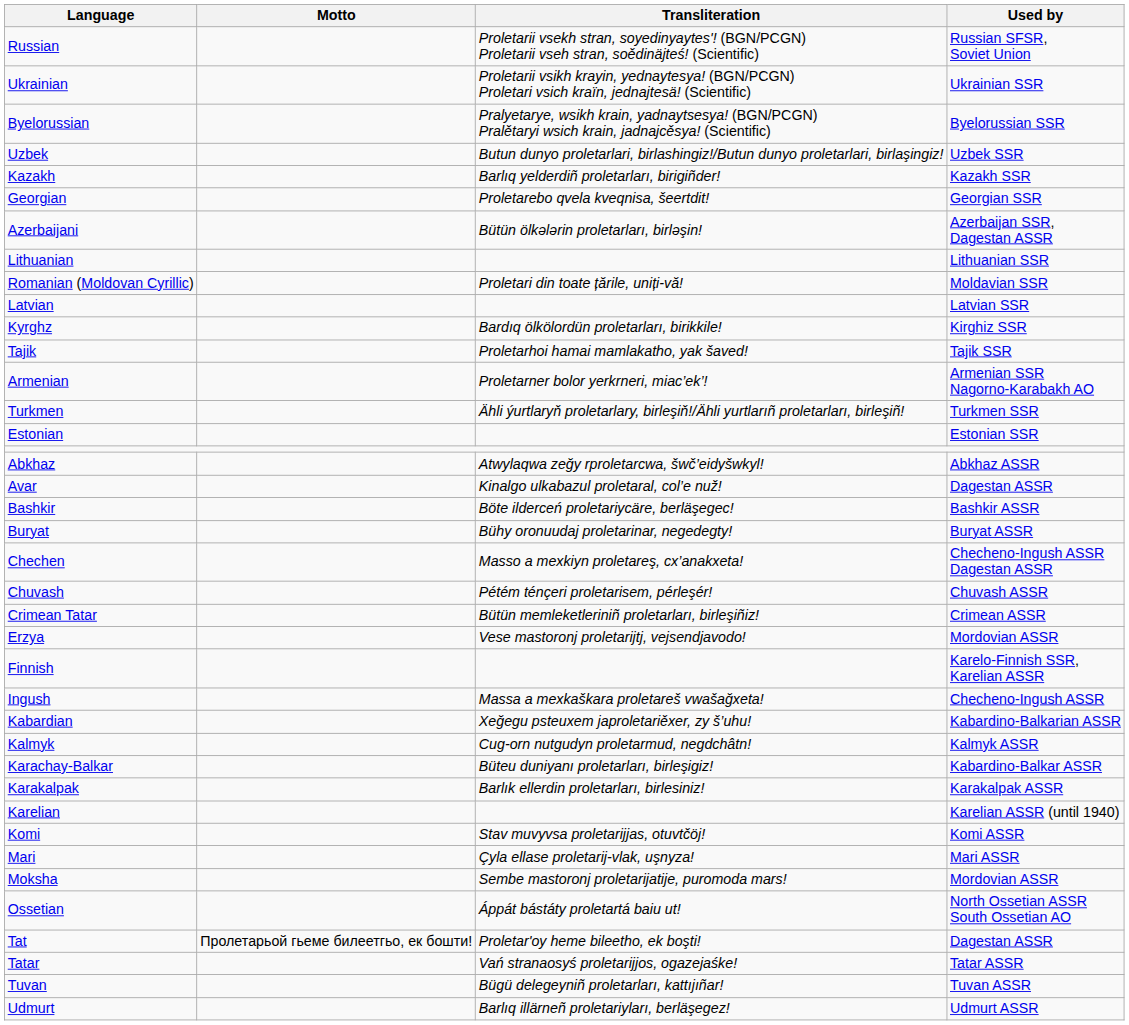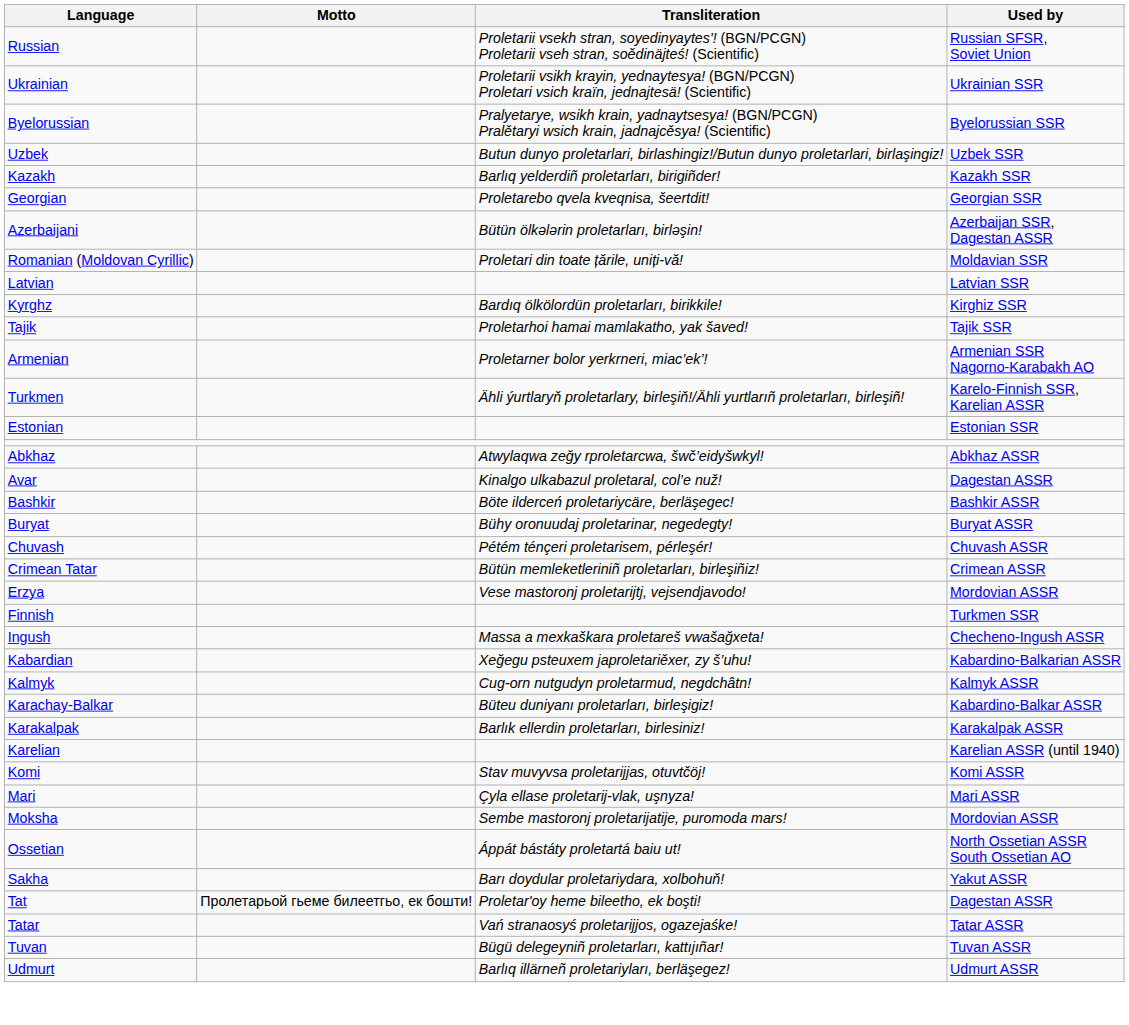 <table class="wikitable collapsible">
 <tr>
 <th>Language</th>
 <th>Motto</th>
 <th>Transliteration</th>
 <th>Used by</th>
 </tr>
 <tr>
 <td><a href='#'>Russian</a></td>
 <td></td>
 <td><em>Proletarii vsekh stran, soyedinyaytes'!</em> (BGN/PCGN)<br><em>Proletarii vseh stran, soědinäjteś!</em> (Scientific)</td>
 <td><a href='#'>Russian SFSR</a>,<br><a href='#'>Soviet Union</a></td>
 </tr>
 <tr>
 <td><a href='#'>Ukrainian</a></td>
 <td></td>
 <td><em>Proletarii vsikh krayin, yednaytesya!</em> (BGN/PCGN)<br><em>Proletari vsich kraïn, jednajtesä!</em> (Scientific)</td>
 <td><a href='#'>Ukrainian SSR</a></td>
 </tr>
 <tr>
 <td><a href='#'>Byelorussian</a></td>
 <td></td>
 <td><em>Pralyetarye, wsikh krain, yadnaytsesya!</em> (BGN/PCGN)<br><em>Pralětaryi wsich krain, jadnajcěsya!</em> (Scientific)</td>
 <td><a href='#'>Byelorussian SSR</a></td>
 </tr>
 <tr>
 <td><a href='#'>Uzbek</a></td>
 <td></td>
 <td><em>Butun dunyo proletarlari, birlashingiz!/Butun dunyo proletarlari, birlaşingiz!</em></td>
 <td><a href='#'>Uzbek SSR</a></td>
 </tr>
 <tr>
 <td><a href='#'>Kazakh</a></td>
 <td></td>
 <td><em>Barlıq yelderdiñ proletarları, birigiñder!</em></td>
 <td><a href='#'>Kazakh SSR</a></td>
 </tr>
 <tr>
 <td><a href='#'>Georgian</a></td>
 <td></td>
 <td><em>Proletarebo qvela kveqnisa, šeertdit!</em></td>
 <td><a href='#'>Georgian SSR</a></td>
 </tr>
 <tr>
 <td><a href='#'>Azerbaijani</a></td>
 <td></td>
 <td><em>Bütün ölkələrin proletarları, birləşin!</em></td>
 <td><a href='#'>Azerbaijan SSR</a>,<br><a href='#'>Dagestan ASSR</a></td>
 </tr>
 <tr>
-<td><a href='#'>Lithuanian</a></td>
-<td></td>
-<td></td>
-<td><a href='#'>Lithuanian SSR</a></td>
-</tr>
-<tr>
 <td><a href='#'>Romanian</a> (<a href='#'>Moldovan Cyrillic</a>)</td>
 <td></td>
 <td><em>Proletari din toate țările, uniți-vă!</em></td>
 <td><a href='#'>Moldavian SSR</a></td>
 </tr>
 <tr>
 <td><a href='#'>Latvian</a></td>
 <td></td>
 <td></td>
 <td><a href='#'>Latvian SSR</a></td>
 </tr>
 <tr>
 <td><a href='#'>Kyrghz</a></td>
 <td></td>
 <td><em>Bardıq ölkölordün proletarları, birikkile!</em></td>
 <td><a href='#'>Kirghiz SSR</a></td>
 </tr>
 <tr>
 <td><a href='#'>Tajik</a></td>
 <td></td>
 <td><em>Proletarhoi hamai mamlakatho, yak šaved!</em></td>
 <td><a href='#'>Tajik SSR</a></td>
 </tr>
 <tr>
 <td><a href='#'>Armenian</a></td>
 <td></td>
 <td><em>Proletarner bolor yerkrneri, miac’ek’!</em></td>
 <td><a href='#'>Armenian SSR</a><br><a href='#'>Nagorno-Karabakh AO</a></td>
 </tr>
 <tr>
 <td><a href='#'>Turkmen</a></td>
 <td></td>
 <td><em>Ähli ýurtlaryň proletarlary, birleşiň!/Ähli yurtlarıñ proletarları, birleşiñ!</em></td>
-<td><a href='#'>Turkmen SSR</a></td>
+<td><a href='#'>Karelo-Finnish SSR</a>,<br><a href='#'>Karelian ASSR</a></td>
 </tr>
 <tr>
 <td><a href='#'>Estonian</a></td>
 <td></td>
 <td></td>
 <td><a href='#'>Estonian SSR</a></td>
 </tr>
 <tr>
 <td colspan=4></td>
 </tr>
 <tr>
 <td><a href='#'>Abkhaz</a></td>
 <td></td>
 <td><em>Atwylaqwa zeğy rproletarcwa, šwč’eidyšwkyl!</em></td>
 <td><a href='#'>Abkhaz ASSR</a></td>
 </tr>
 <tr>
 <td><a href='#'>Avar</a></td>
 <td></td>
 <td><em>Kinalgo ulkabazul proletaral, col’e nuž!</em></td>
 <td><a href='#'>Dagestan ASSR</a></td>
 </tr>
 <tr>
 <td><a href='#'>Bashkir</a></td>
 <td></td>
 <td><em>Böte ilderceń proletariycäre, berläşegec!</em></td>
 <td><a href='#'>Bashkir ASSR</a></td>
 </tr>
 <tr>
 <td><a href='#'>Buryat</a></td>
 <td></td>
 <td><em>Bühy oronuudaj proletarinar, negedegty!</em></td>
 <td><a href='#'>Buryat ASSR</a></td>
 </tr>
 <tr>
-<td><a href='#'>Chechen</a></td>
-<td></td>
-<td><em>Masso a mexkiyn proletareş, cx’anakxeta!</em></td>
-<td><a href='#'>Checheno-Ingush ASSR</a><br><a href='#'>Dagestan ASSR</a></td>
-</tr>
-<tr>
 <td><a href='#'>Chuvash</a></td>
 <td></td>
 <td><em>Pétém ténçeri proletarisem, pérleşér!</em></td>
 <td><a href='#'>Chuvash ASSR</a></td>
 </tr>
 <tr>
 <td><a href='#'>Crimean Tatar</a></td>
 <td></td>
 <td><em>Bütün memleketleriniñ proletarları, birleşiñiz!</em></td>
 <td><a href='#'>Crimean ASSR</a></td>
 </tr>
 <tr>
 <td><a href='#'>Erzya</a></td>
 <td></td>
 <td><em>Vese mastoronj proletarijtj, vejsendjavodo!</em></td>
 <td><a href='#'>Mordovian ASSR</a></td>
 </tr>
 <tr>
 <td><a href='#'>Finnish</a></td>
 <td></td>
 <td></td>
-<td><a href='#'>Karelo-Finnish SSR</a>,<br><a href='#'>Karelian ASSR</a></td>
+<td><a href='#'>Turkmen SSR</a></td>
 </tr>
 <tr>
 <td><a href='#'>Ingush</a></td>
 <td></td>
 <td><em>Massa a mexkaškara proletareš vwašağxeta!</em></td>
 <td><a href='#'>Checheno-Ingush ASSR</a></td>
 </tr>
 <tr>
 <td><a href='#'>Kabardian</a></td>
 <td></td>
 <td><em>Xeğegu psteuxem japroletariěxer, zy š’uhu!</em></td>
 <td><a href='#'>Kabardino-Balkarian ASSR</a></td>
 </tr>
 <tr>
 <td><a href='#'>Kalmyk</a></td>
 <td></td>
 <td><em>Cug-orn nutgudyn proletarmud, negdchâtn!</em></td>
 <td><a href='#'>Kalmyk ASSR</a></td>
 </tr>
 <tr>
 <td><a href='#'>Karachay-Balkar</a></td>
 <td></td>
 <td><em>Büteu duniyanı proletarları, birleşigiz!</em></td>
 <td><a href='#'>Kabardino-Balkar ASSR</a></td>
 </tr>
 <tr>
 <td><a href='#'>Karakalpak</a></td>
 <td></td>
 <td><em>Barlık ellerdin proletarları, birlesiniz!</em></td>
 <td><a href='#'>Karakalpak ASSR</a></td>
 </tr>
 <tr>
 <td><a href='#'>Karelian</a></td>
 <td></td>
 <td></td>
 <td><a href='#'>Karelian ASSR</a> (until 1940)</td>
 </tr>
 <tr>
 <td><a href='#'>Komi</a></td>
 <td></td>
 <td><em>Stav muvyvsa proletarijjas, otuvtčöj!</em></td>
 <td><a href='#'>Komi ASSR</a></td>
 </tr>
 <tr>
 <td><a href='#'>Mari</a></td>
 <td></td>
 <td><em>Çyla ellase proletarij-vlak, uşnyza!</em></td>
 <td><a href='#'>Mari ASSR</a></td>
 </tr>
 <tr>
 <td><a href='#'>Moksha</a></td>
 <td></td>
 <td><em>Sembe mastoronj proletarijatije, puromoda mars!</em></td>
 <td><a href='#'>Mordovian ASSR</a></td>
 </tr>
 <tr>
 <td><a href='#'>Ossetian</a></td>
 <td></td>
 <td><em>Áppát bástáty proletartá baiu ut!</em></td>
 <td><a href='#'>North Ossetian ASSR</a><br><a href='#'>South Ossetian AO</a></td>
 </tr>
 <tr>
+<td><a href='#'>Sakha</a></td>
+<td></td>
+<td><em>Barı doydular proletariydara, xolbohuň!</em></td>
+<td><a href='#'>Yakut ASSR</a></td>
+</tr>
+<tr>
 <td><a href='#'>Tat</a></td>
 <td>Пролетарьой гьеме билеетгьо, ек бошти!</td>
 <td><em>Proletar'oy heme bileetho, ek boşti!</em></td>
 <td><a href='#'>Dagestan ASSR</a></td>
 </tr>
 <tr>
 <td><a href='#'>Tatar</a></td>
 <td></td>
 <td><em>Vań stranaosyś proletarijjos, ogazejaśke!</em></td>
 <td><a href='#'>Tatar ASSR</a></td>
 </tr>
 <tr>
 <td><a href='#'>Tuvan</a></td>
 <td></td>
 <td><em>Bügü delegeyniñ proletarları, kattıjıñar!</em></td>
 <td><a href='#'>Tuvan ASSR</a></td>
 </tr>
 <tr>
 <td><a href='#'>Udmurt</a></td>
 <td></td>
 <td><em>Barlıq illärneñ proletariyları, berläşegez!</em></td>
 <td><a href='#'>Udmurt ASSR</a></td>
 </tr>
 </table>
